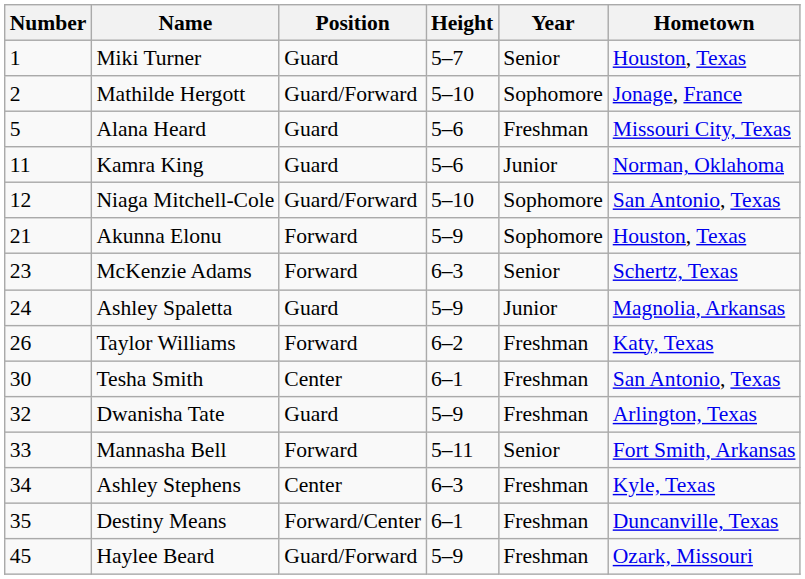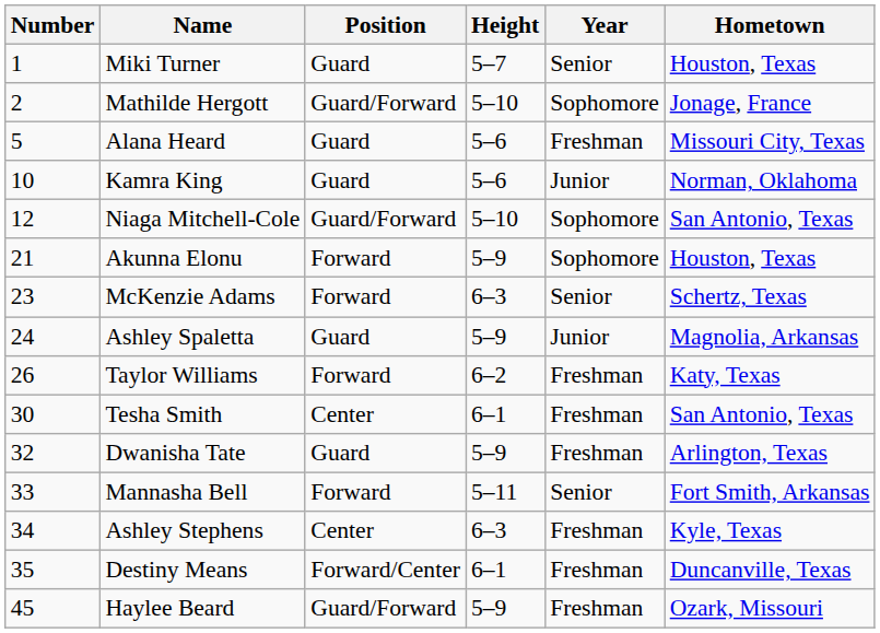 <table class="wikitable" style="font-size: 95%;">
 <tr>
 <th>Number</th>
 <th>Name</th>
 <th>Position</th>
 <th>Height</th>
 <th>Year</th>
 <th>Hometown</th>
 </tr>
 <tr>
 <td>1</td>
 <td>Miki Turner</td>
 <td>Guard</td>
 <td>5–7</td>
 <td>Senior</td>
 <td><a href='#'>Houston</a>, <a href='#'>Texas</a></td>
 </tr>
 <tr>
 <td>2</td>
 <td>Mathilde Hergott</td>
 <td>Guard/Forward</td>
 <td>5–10</td>
 <td>Sophomore</td>
 <td><a href='#'>Jonage</a>, <a href='#'>France</a></td>
 </tr>
 <tr>
 <td>5</td>
 <td>Alana Heard</td>
 <td>Guard</td>
 <td>5–6</td>
 <td>Freshman</td>
 <td><a href='#'>Missouri City, Texas</a></td>
 </tr>
 <tr>
-<td>11</td>
+<td>10</td>
 <td>Kamra King</td>
 <td>Guard</td>
 <td>5–6</td>
 <td>Junior</td>
 <td><a href='#'>Norman, Oklahoma</a></td>
 </tr>
 <tr>
 <td>12</td>
 <td>Niaga Mitchell-Cole</td>
 <td>Guard/Forward</td>
 <td>5–10</td>
 <td>Sophomore</td>
 <td><a href='#'>San Antonio</a>, <a href='#'>Texas</a></td>
 </tr>
 <tr>
 <td>21</td>
 <td>Akunna Elonu</td>
 <td>Forward</td>
 <td>5–9</td>
 <td>Sophomore</td>
 <td><a href='#'>Houston</a>, <a href='#'>Texas</a></td>
 </tr>
 <tr>
 <td>23</td>
 <td>McKenzie Adams</td>
 <td>Forward</td>
 <td>6–3</td>
 <td>Senior</td>
 <td><a href='#'>Schertz, Texas</a></td>
 </tr>
 <tr>
 <td>24</td>
 <td>Ashley Spaletta</td>
 <td>Guard</td>
 <td>5–9</td>
 <td>Junior</td>
 <td><a href='#'>Magnolia, Arkansas</a></td>
 </tr>
 <tr>
 <td>26</td>
 <td>Taylor Williams</td>
 <td>Forward</td>
 <td>6–2</td>
 <td>Freshman</td>
 <td><a href='#'>Katy, Texas</a></td>
 </tr>
 <tr>
 <td>30</td>
 <td>Tesha Smith</td>
 <td>Center</td>
 <td>6–1</td>
 <td>Freshman</td>
 <td><a href='#'>San Antonio</a>, <a href='#'>Texas</a></td>
 </tr>
 <tr>
 <td>32</td>
 <td>Dwanisha Tate</td>
 <td>Guard</td>
 <td>5–9</td>
 <td>Freshman</td>
 <td><a href='#'>Arlington, Texas</a></td>
 </tr>
 <tr>
 <td>33</td>
 <td>Mannasha Bell</td>
 <td>Forward</td>
 <td>5–11</td>
 <td>Senior</td>
 <td><a href='#'>Fort Smith, Arkansas</a></td>
 </tr>
 <tr>
 <td>34</td>
 <td>Ashley Stephens</td>
 <td>Center</td>
 <td>6–3</td>
 <td>Freshman</td>
 <td><a href='#'>Kyle, Texas</a></td>
 </tr>
 <tr>
 <td>35</td>
 <td>Destiny Means</td>
 <td>Forward/Center</td>
 <td>6–1</td>
 <td>Freshman</td>
 <td><a href='#'>Duncanville, Texas</a></td>
 </tr>
 <tr>
 <td>45</td>
 <td>Haylee Beard</td>
 <td>Guard/Forward</td>
 <td>5–9</td>
 <td>Freshman</td>
 <td><a href='#'>Ozark, Missouri</a></td>
 </tr>
 </table>
